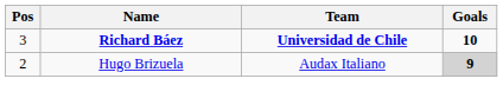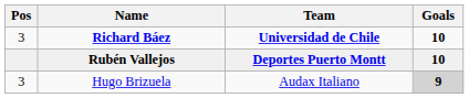 <table class="wikitable" style="font-size:95%; text-align:center;">
 <tr>
 <th width="30">Pos</th>
 <th width="205">Name</th>
 <th width="205">Team</th>
 <th width="50">Goals</th>
 </tr>
 <tr>
 <td>3</td>
 <td> <strong><a href='#'>Richard Báez</a></strong></td>
 <td><strong><a href='#'>Universidad de Chile</a></strong></td>
 <td><strong>10</strong></td>
 </tr>
+<tr bgcolor="#F0F0F0">
+<td></td>
+<td> <strong>Rubén Vallejos</strong></td>
+<td><strong><a href='#'>Deportes Puerto Montt</a></strong></td>
+<td><strong>10</strong></td>
+</tr>
 <tr>
-<td>2</td>
+<td>3</td>
 <td> <a href='#'>Hugo Brizuela</a></td>
 <td><a href='#'>Audax Italiano</a></td>
 <td style="background: lightgrey;"><strong>9</strong></td>
 </tr>
 </table>
